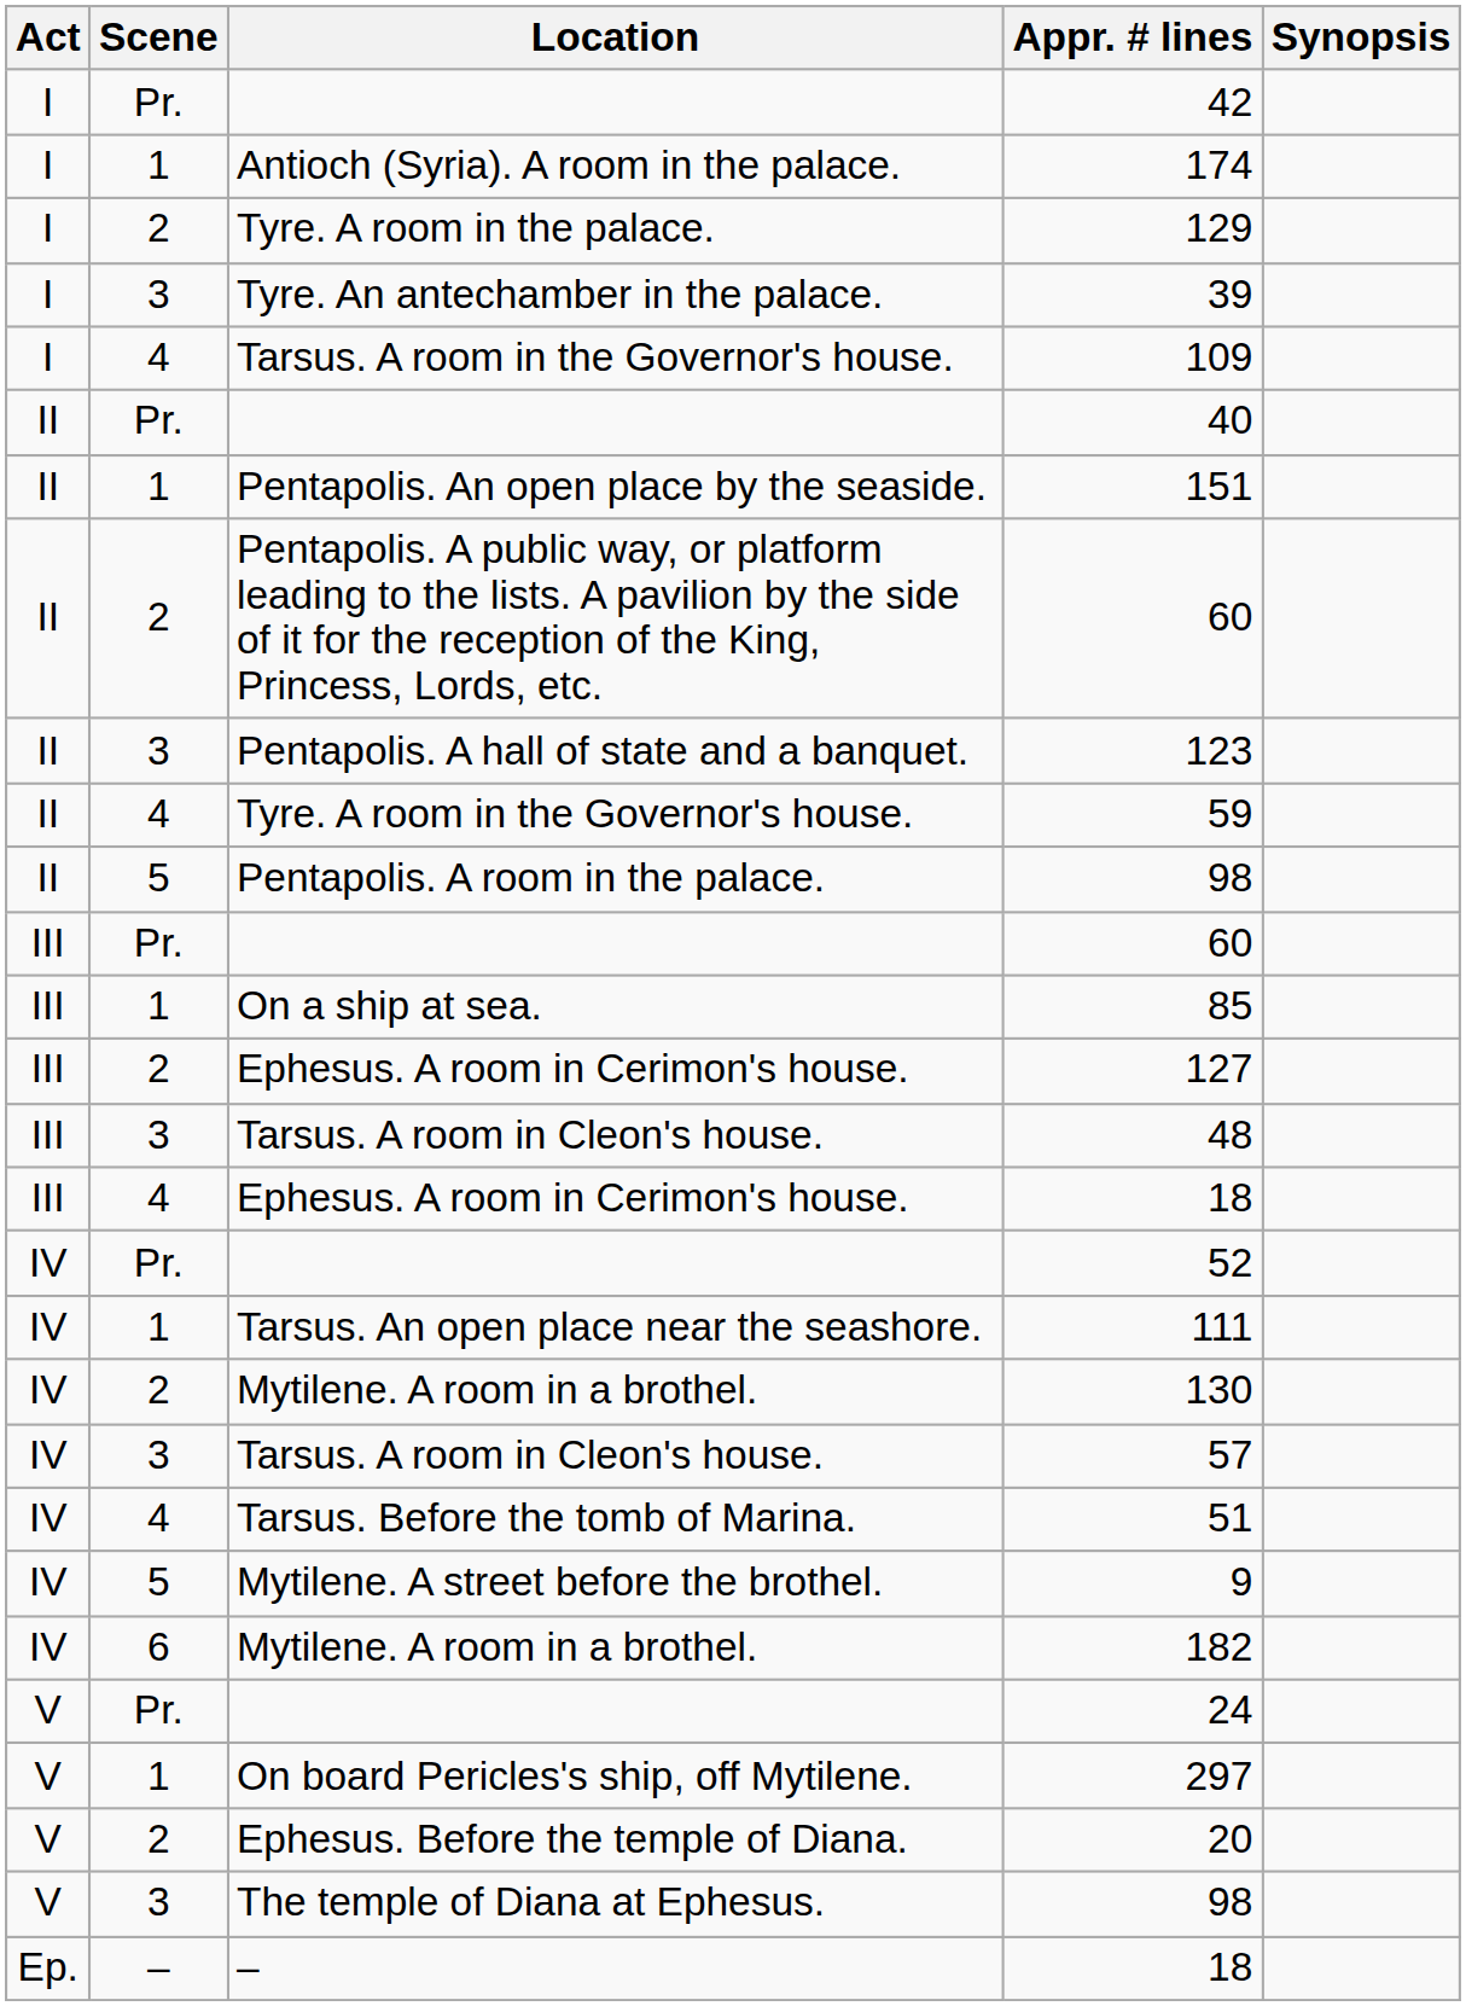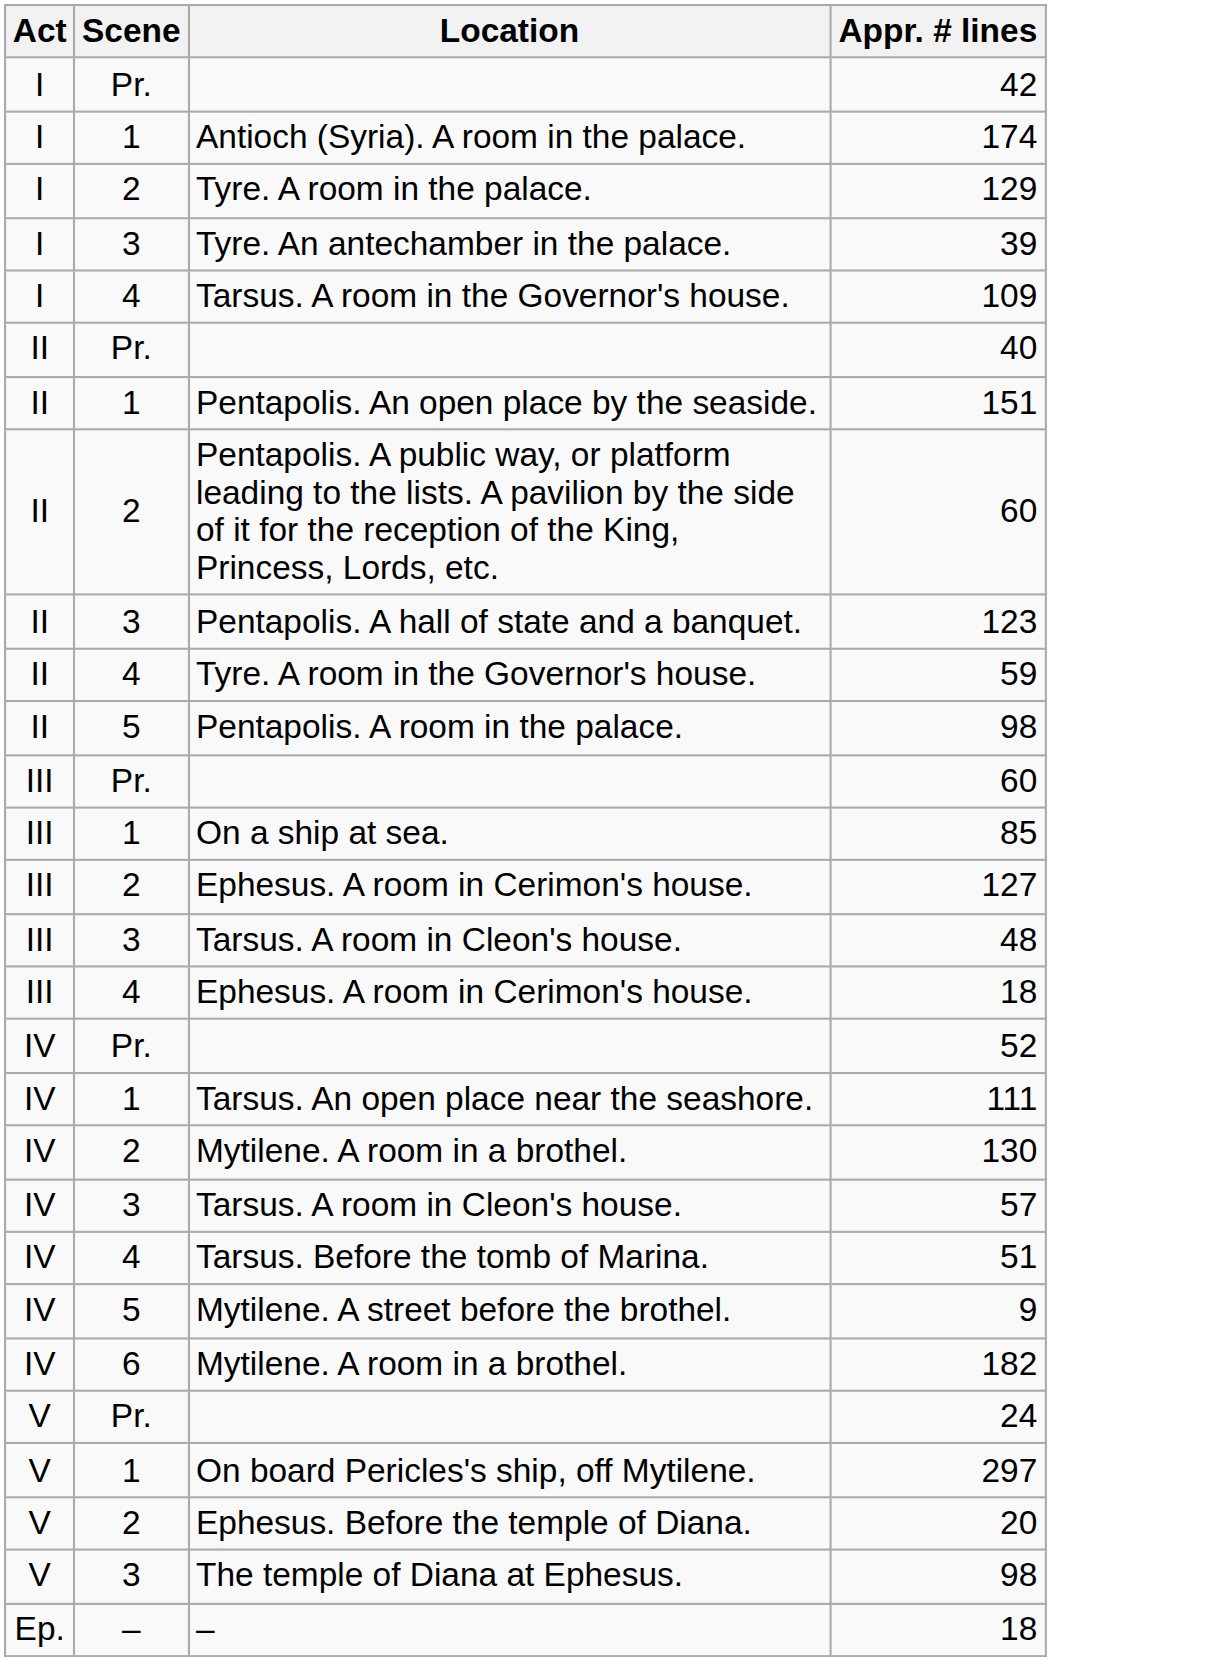 <table class="wikitable">
 <tr>
 <th>Act</th>
 <th data-sort-type="number">Scene</th>
 <th style="width:300px">Location</th>
 <th data-sort-type="number">Appr. # lines</th>
-<th>Synopsis</th>
 </tr>
 <tr>
 <td style="text-align:center;">I</td>
 <td style="text-align:center;" data-sort-value="-1">Pr.</td>
 <td></td>
 <td style="text-align:right;">42</td>
-<td></td>
 </tr>
 <tr>
 <td style="text-align:center;">I</td>
 <td style="text-align:center;">1</td>
 <td>Antioch (Syria). A room in the palace.</td>
 <td style="text-align:right;">174</td>
-<td></td>
 </tr>
 <tr>
 <td style="text-align:center;">I</td>
 <td style="text-align:center;">2</td>
 <td>Tyre. A room in the palace.</td>
 <td style="text-align:right;">129</td>
-<td></td>
 </tr>
 <tr>
 <td style="text-align:center;">I</td>
 <td style="text-align:center;">3</td>
 <td>Tyre. An antechamber in the palace.</td>
 <td style="text-align:right;">39</td>
-<td></td>
 </tr>
 <tr>
 <td style="text-align:center;">I</td>
 <td style="text-align:center;">4</td>
 <td>Tarsus. A room in the Governor's house.</td>
 <td style="text-align:right;">109</td>
-<td></td>
 </tr>
 <tr>
 <td style="text-align:center;">II</td>
 <td style="text-align:center;" data-sort-value="-1">Pr.</td>
 <td></td>
 <td style="text-align:right;">40</td>
-<td></td>
 </tr>
 <tr>
 <td style="text-align:center;">II</td>
 <td style="text-align:center;">1</td>
 <td>Pentapolis. An open place by the seaside.</td>
 <td style="text-align:right;">151</td>
-<td></td>
 </tr>
 <tr>
 <td style="text-align:center;">II</td>
 <td style="text-align:center;">2</td>
 <td>Pentapolis. A public way, or platform leading to the lists. A pavilion by the side of it for the reception of the King, Princess, Lords, etc.</td>
 <td style="text-align:right;">60</td>
-<td></td>
 </tr>
 <tr>
 <td style="text-align:center;">II</td>
 <td style="text-align:center;">3</td>
 <td>Pentapolis. A hall of state and a banquet.</td>
 <td style="text-align:right;">123</td>
-<td></td>
 </tr>
 <tr>
 <td style="text-align:center;">II</td>
 <td style="text-align:center;">4</td>
 <td>Tyre. A room in the Governor's house.</td>
 <td style="text-align:right;">59</td>
-<td></td>
 </tr>
 <tr>
 <td style="text-align:center;">II</td>
 <td style="text-align:center;">5</td>
 <td>Pentapolis. A room in the palace.</td>
 <td style="text-align:right;">98</td>
-<td></td>
 </tr>
 <tr>
 <td style="text-align:center;">III</td>
 <td style="text-align:center;" data-sort-value="-1">Pr.</td>
 <td></td>
 <td style="text-align:right;">60</td>
-<td></td>
 </tr>
 <tr>
 <td style="text-align:center;">III</td>
 <td style="text-align:center;">1</td>
 <td>On a ship at sea.</td>
 <td style="text-align:right;">85</td>
-<td></td>
 </tr>
 <tr>
 <td style="text-align:center;">III</td>
 <td style="text-align:center;">2</td>
 <td>Ephesus. A room in Cerimon's house.</td>
 <td style="text-align:right;">127</td>
-<td></td>
 </tr>
 <tr>
 <td style="text-align:center;">III</td>
 <td style="text-align:center;">3</td>
 <td>Tarsus. A room in Cleon's house.</td>
 <td style="text-align:right;">48</td>
-<td></td>
 </tr>
 <tr>
 <td style="text-align:center;">III</td>
 <td style="text-align:center;">4</td>
 <td>Ephesus. A room in Cerimon's house.</td>
 <td style="text-align:right;">18</td>
-<td></td>
 </tr>
 <tr>
 <td style="text-align:center;">IV</td>
 <td style="text-align:center;" data-sort-value="-1">Pr.</td>
 <td></td>
 <td style="text-align:right;">52</td>
-<td></td>
 </tr>
 <tr>
 <td style="text-align:center;">IV</td>
 <td style="text-align:center;">1</td>
 <td>Tarsus. An open place near the seashore.</td>
 <td style="text-align:right;">111</td>
-<td></td>
 </tr>
 <tr>
 <td style="text-align:center;">IV</td>
 <td style="text-align:center;">2</td>
 <td>Mytilene. A room in a brothel.</td>
 <td style="text-align:right;">130</td>
-<td></td>
 </tr>
 <tr>
 <td style="text-align:center;">IV</td>
 <td style="text-align:center;">3</td>
 <td>Tarsus. A room in Cleon's house.</td>
 <td style="text-align:right;">57</td>
-<td></td>
 </tr>
 <tr>
 <td style="text-align:center;">IV</td>
 <td style="text-align:center;">4</td>
 <td>Tarsus. Before the tomb of Marina.</td>
 <td style="text-align:right;">51</td>
-<td></td>
 </tr>
 <tr>
 <td style="text-align:center;">IV</td>
 <td style="text-align:center;">5</td>
 <td>Mytilene. A street before the brothel.</td>
 <td style="text-align:right;">9</td>
-<td></td>
 </tr>
 <tr>
 <td style="text-align:center;">IV</td>
 <td style="text-align:center;">6</td>
 <td>Mytilene. A room in a brothel.</td>
 <td style="text-align:right;">182</td>
-<td></td>
 </tr>
 <tr>
 <td style="text-align:center;">V</td>
 <td style="text-align:center;" data-sort-value="-1">Pr.</td>
 <td></td>
 <td style="text-align:right;">24</td>
-<td></td>
 </tr>
 <tr>
 <td style="text-align:center;">V</td>
 <td style="text-align:center;">1</td>
 <td>On board Pericles's ship, off Mytilene.</td>
 <td style="text-align:right;">297</td>
-<td></td>
 </tr>
 <tr>
 <td style="text-align:center;">V</td>
 <td style="text-align:center;">2</td>
 <td>Ephesus. Before the temple of Diana.</td>
 <td style="text-align:right;">20</td>
-<td></td>
 </tr>
 <tr>
 <td style="text-align:center;">V</td>
 <td style="text-align:center;">3</td>
 <td>The temple of Diana at Ephesus.</td>
 <td style="text-align:right;">98</td>
-<td></td>
 </tr>
 <tr>
 <td style="text-align:center;" data-sort-value="zzz Ep.">Ep.</td>
 <td style="text-align:center;" data-sort-value="1000">–</td>
 <td>–</td>
 <td style="text-align:right;">18</td>
-<td></td>
 </tr>
 </table>
